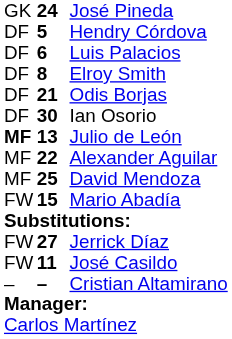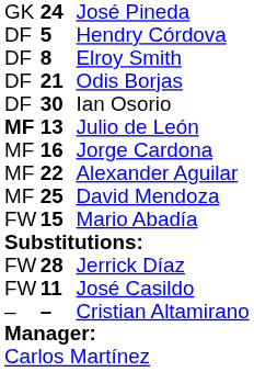 <table style = "font-size: 90%" cellspacing = "0" cellpadding = "0">
 <tr>
 <td colspan = 4></td>
 </tr>
 <tr>
 <th style="width:25px;"></th>
 <th style="width:25px;"></th>
 </tr>
 <tr>
 <td>GK</td>
 <td><strong>24</strong></td>
 <td> <a href='#'>José Pineda</a></td>
 </tr>
 <tr>
 <td>DF</td>
 <td><strong>5</strong></td>
 <td> <a href='#'>Hendry Córdova</a></td>
-</tr>
-<tr>
-<td>DF</td>
-<td><strong>6</strong></td>
-<td> <a href='#'>Luis Palacios</a></td>
-<td></td>
-<td></td>
 </tr>
 <tr>
 <td>DF</td>
 <td><strong>8</strong></td>
 <td> <a href='#'>Elroy Smith</a></td>
 </tr>
 <tr>
 <td>DF</td>
 <td><strong>21</strong></td>
 <td> <a href='#'>Odis Borjas</a></td>
 </tr>
 <tr>
 <td>DF</td>
 <td><strong>30</strong></td>
 <td> Ian Osorio</td>
 </tr>
 <tr>
 <td><strong>MF</strong></td>
 <td><strong>13</strong></td>
 <td> <a href='#'>Julio de León</a></td>
 </tr>
 <tr>
 <td>MF</td>
+<td><strong>16</strong></td>
+<td> <a href='#'>Jorge Cardona</a></td>
+<td></td>
+<td></td>
+</tr>
+<tr>
+<td>MF</td>
 <td><strong>22</strong></td>
 <td> <a href='#'>Alexander Aguilar</a></td>
 </tr>
 <tr>
 <td>MF</td>
 <td><strong>25</strong></td>
 <td> <a href='#'>David Mendoza</a></td>
 </tr>
 <tr>
 <td>FW</td>
 <td><strong>15</strong></td>
 <td> <a href='#'>Mario Abadía</a></td>
 <td></td>
 <td></td>
 </tr>
 <tr>
 <td colspan = 3><strong>Substitutions:</strong></td>
 </tr>
 <tr>
 <td>FW</td>
-<td><strong>27</strong></td>
+<td><strong>28</strong></td>
 <td> <a href='#'>Jerrick Díaz</a></td>
 <td></td>
 <td></td>
 </tr>
 <tr>
 <td>FW</td>
 <td><strong>11</strong></td>
 <td> <a href='#'>José Casildo</a></td>
 <td></td>
 <td></td>
 </tr>
 <tr>
 <td>–</td>
 <td><strong>–</strong></td>
 <td> <a href='#'>Cristian Altamirano</a></td>
 <td></td>
 <td></td>
 </tr>
 <tr>
 <td colspan = 3><strong>Manager:</strong></td>
 </tr>
 <tr>
 <td colspan = 3> <a href='#'>Carlos Martínez</a></td>
 </tr>
 </table>
